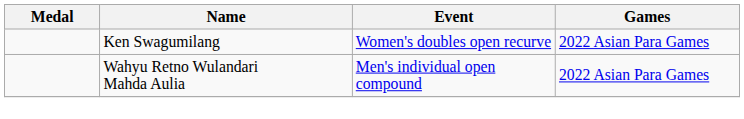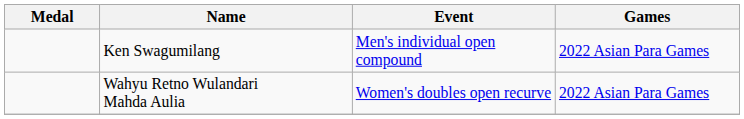 <table class="wikitable sortable" style="font-size:100%">
 <tr>
 <th width="90">Medal</th>
 <th width="250">Name</th>
 <th width="200">Event</th>
 <th width="180">Games</th>
 </tr>
 <tr>
 <td></td>
 <td>Ken Swagumilang</td>
-<td><a href='#'>Women's doubles open recurve</a></td>
+<td><a href='#'>Men's individual open compound</a></td>
 <td><a href='#'>2022 Asian Para Games</a></td>
 </tr>
 <tr>
 <td></td>
 <td>Wahyu Retno Wulandari <br> Mahda Aulia</td>
-<td><a href='#'>Men's individual open compound</a></td>
+<td><a href='#'>Women's doubles open recurve</a></td>
 <td><a href='#'>2022 Asian Para Games</a></td>
 </tr>
 <tr>
 </tr>
 </table>
